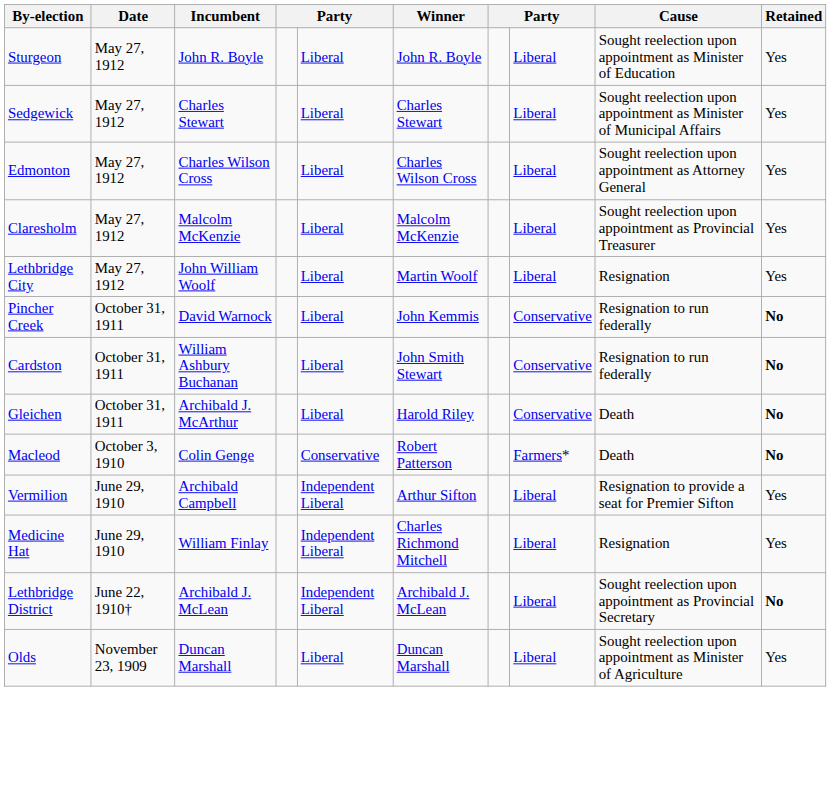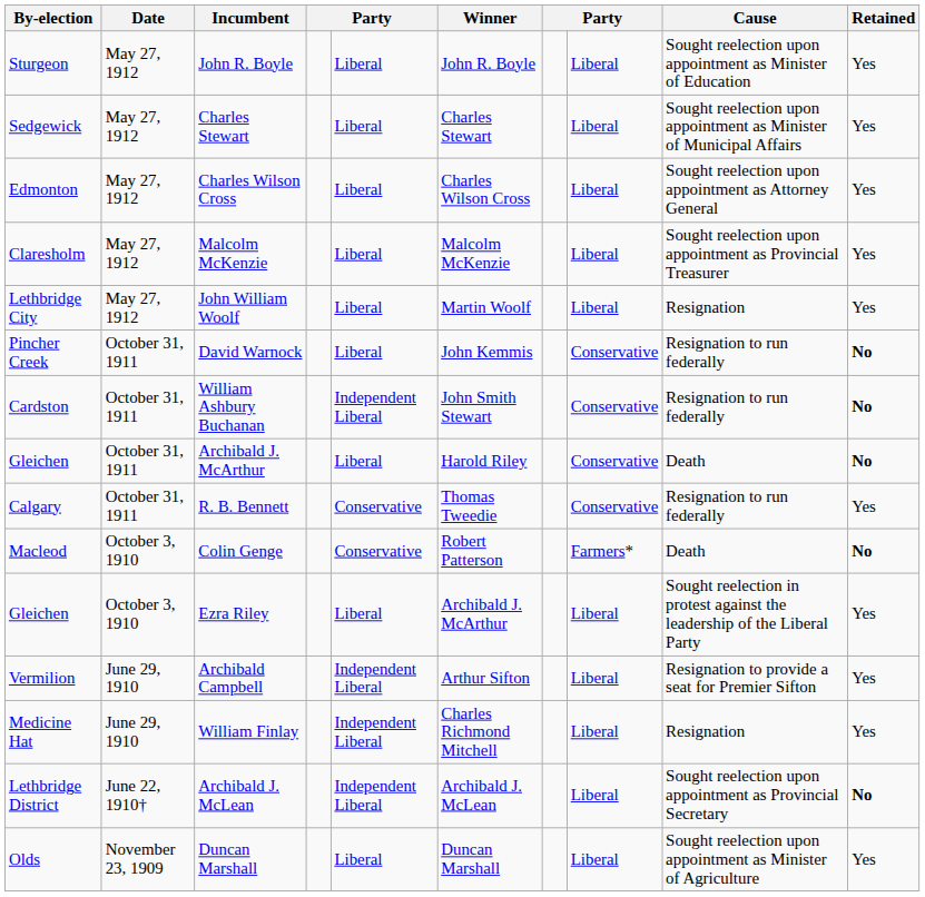 <table class=wikitable style="width:100%">
 <tr>
 <th>By-election</th>
 <th>Date</th>
 <th>Incumbent</th>
 <th colspan=2>Party</th>
 <th>Winner</th>
 <th colspan=2>Party</th>
 <th>Cause</th>
 <th>Retained</th>
 </tr>
 <tr>
 <td><a href='#'>Sturgeon</a></td>
 <td>May 27, 1912</td>
 <td><a href='#'>John R. Boyle</a></td>
 <td>    </td>
 <td><a href='#'>Liberal</a></td>
 <td><a href='#'>John R. Boyle</a></td>
 <td>    </td>
 <td><a href='#'>Liberal</a></td>
 <td>Sought reelection upon appointment as Minister of Education</td>
 <td>Yes</td>
 </tr>
 <tr>
 <td><a href='#'>Sedgewick</a></td>
 <td>May 27, 1912</td>
 <td><a href='#'>Charles Stewart</a></td>
 <td>    </td>
 <td><a href='#'>Liberal</a></td>
 <td><a href='#'>Charles Stewart</a></td>
 <td>    </td>
 <td><a href='#'>Liberal</a></td>
 <td>Sought reelection upon appointment as Minister of Municipal Affairs</td>
 <td>Yes</td>
 </tr>
 <tr>
 <td><a href='#'>Edmonton</a></td>
 <td>May 27, 1912</td>
 <td><a href='#'>Charles Wilson Cross</a></td>
 <td>    </td>
 <td><a href='#'>Liberal</a></td>
 <td><a href='#'>Charles Wilson Cross</a></td>
 <td>    </td>
 <td><a href='#'>Liberal</a></td>
 <td>Sought reelection upon appointment as Attorney General</td>
 <td>Yes</td>
 </tr>
 <tr>
 <td><a href='#'>Claresholm</a></td>
 <td>May 27, 1912</td>
 <td><a href='#'>Malcolm McKenzie</a></td>
 <td>    </td>
 <td><a href='#'>Liberal</a></td>
 <td><a href='#'>Malcolm McKenzie</a></td>
 <td>    </td>
 <td><a href='#'>Liberal</a></td>
 <td>Sought reelection upon appointment as Provincial Treasurer</td>
 <td>Yes</td>
 </tr>
 <tr>
 <td><a href='#'>Lethbridge City</a></td>
 <td>May 27, 1912</td>
 <td><a href='#'>John William Woolf</a></td>
 <td>    </td>
 <td><a href='#'>Liberal</a></td>
 <td><a href='#'>Martin Woolf</a></td>
 <td>    </td>
 <td><a href='#'>Liberal</a></td>
 <td>Resignation</td>
 <td>Yes</td>
 </tr>
 <tr>
 <td><a href='#'>Pincher Creek</a></td>
 <td>October 31, 1911</td>
 <td><a href='#'>David Warnock</a></td>
 <td>    </td>
 <td><a href='#'>Liberal</a></td>
 <td><a href='#'>John Kemmis</a></td>
 <td>    </td>
 <td><a href='#'>Conservative</a></td>
 <td>Resignation to run federally</td>
 <td><strong>No</strong></td>
 </tr>
 <tr>
 <td><a href='#'>Cardston</a></td>
 <td>October 31, 1911</td>
 <td><a href='#'>William Ashbury Buchanan</a></td>
 <td>    </td>
-<td><a href='#'>Liberal</a></td>
+<td><a href='#'>Independent Liberal</a></td>
 <td><a href='#'>John Smith Stewart</a></td>
 <td>    </td>
 <td><a href='#'>Conservative</a></td>
 <td>Resignation to run federally</td>
 <td><strong>No</strong></td>
 </tr>
 <tr>
 <td><a href='#'>Gleichen</a></td>
 <td>October 31, 1911</td>
 <td><a href='#'>Archibald J. McArthur</a></td>
 <td>    </td>
 <td><a href='#'>Liberal</a></td>
 <td><a href='#'>Harold Riley</a></td>
 <td>    </td>
 <td><a href='#'>Conservative</a></td>
 <td>Death</td>
 <td><strong>No</strong></td>
 </tr>
 <tr>
+<td><a href='#'>Calgary</a></td>
+<td>October 31, 1911</td>
+<td><a href='#'>R. B. Bennett</a></td>
+<td>    </td>
+<td><a href='#'>Conservative</a></td>
+<td><a href='#'>Thomas Tweedie</a></td>
+<td>    </td>
+<td><a href='#'>Conservative</a></td>
+<td>Resignation to run federally</td>
+<td>Yes</td>
+</tr>
+<tr>
 <td><a href='#'>Macleod</a></td>
 <td>October 3, 1910</td>
 <td><a href='#'>Colin Genge</a></td>
 <td>    </td>
 <td><a href='#'>Conservative</a></td>
 <td><a href='#'>Robert Patterson</a></td>
 <td>    </td>
 <td><a href='#'>Farmers</a>*</td>
 <td>Death</td>
 <td><strong>No</strong></td>
+</tr>
+<tr>
+<td><a href='#'>Gleichen</a></td>
+<td>October 3, 1910</td>
+<td><a href='#'>Ezra Riley</a></td>
+<td>    </td>
+<td><a href='#'>Liberal</a></td>
+<td><a href='#'>Archibald J. McArthur</a></td>
+<td>    </td>
+<td><a href='#'>Liberal</a></td>
+<td>Sought reelection in protest against the leadership of the Liberal Party</td>
+<td>Yes</td>
 </tr>
 <tr>
 <td><a href='#'>Vermilion</a></td>
 <td>June 29, 1910</td>
 <td><a href='#'>Archibald Campbell</a></td>
 <td>    </td>
 <td><a href='#'>Independent Liberal</a></td>
 <td><a href='#'>Arthur Sifton</a></td>
 <td>    </td>
 <td><a href='#'>Liberal</a></td>
 <td>Resignation to provide a seat for Premier Sifton</td>
 <td>Yes</td>
 </tr>
 <tr>
 <td><a href='#'>Medicine Hat</a></td>
 <td>June 29, 1910</td>
 <td><a href='#'>William Finlay</a></td>
 <td>    </td>
 <td><a href='#'>Independent Liberal</a></td>
 <td><a href='#'>Charles Richmond Mitchell</a></td>
 <td>    </td>
 <td><a href='#'>Liberal</a></td>
 <td>Resignation</td>
 <td>Yes</td>
 </tr>
 <tr>
 <td><a href='#'>Lethbridge District</a></td>
 <td>June 22, 1910†</td>
 <td><a href='#'>Archibald J. McLean</a></td>
 <td>    </td>
 <td><a href='#'>Independent Liberal</a></td>
 <td><a href='#'>Archibald J. McLean</a></td>
 <td>    </td>
 <td><a href='#'>Liberal</a></td>
 <td>Sought reelection upon appointment as Provincial Secretary</td>
 <td><strong>No</strong></td>
 </tr>
 <tr>
 <td><a href='#'>Olds</a></td>
 <td>November 23, 1909</td>
 <td><a href='#'>Duncan Marshall</a></td>
 <td>    </td>
 <td><a href='#'>Liberal</a></td>
 <td><a href='#'>Duncan Marshall</a></td>
 <td>    </td>
 <td><a href='#'>Liberal</a></td>
 <td>Sought reelection upon appointment as Minister of Agriculture</td>
 <td>Yes</td>
 </tr>
 </table>
